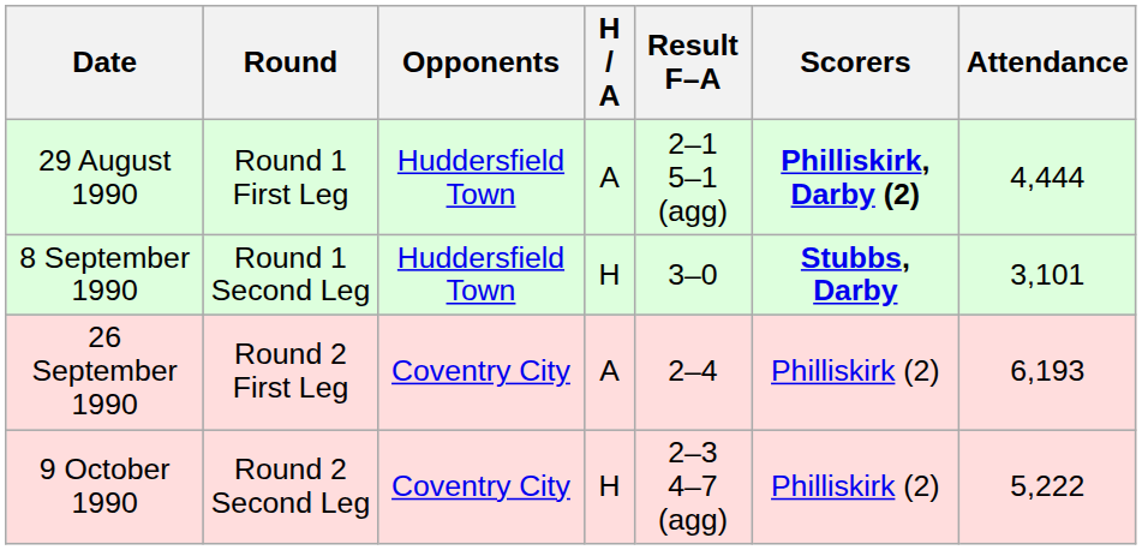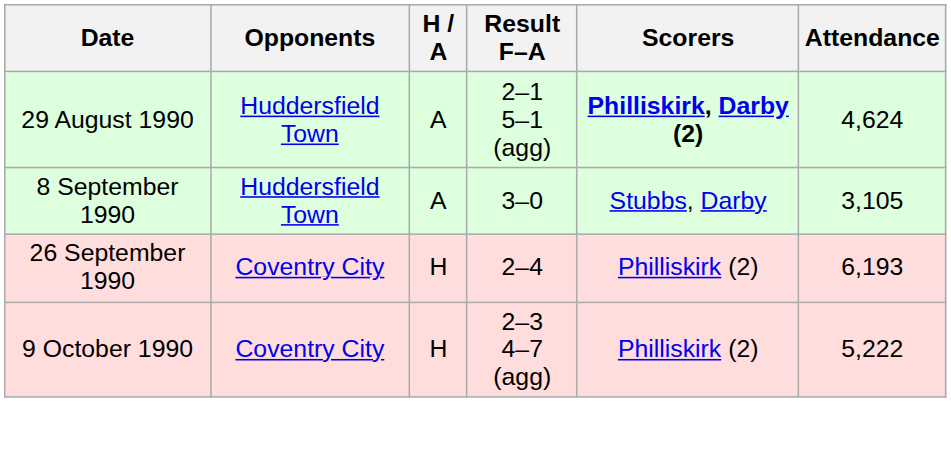 <table class="wikitable" style="text-align:center">
 <tr>
 <th>Date</th>
-<th>Round</th>
 <th>Opponents</th>
 <th>H / A</th>
 <th>Result<br>F–A</th>
 <th>Scorers</th>
 <th>Attendance</th>
 </tr>
 <tr bgcolor="#ddffdd">
 <td>29 August 1990</td>
-<td>Round 1 First Leg</td>
 <td><a href='#'>Huddersfield Town</a></td>
 <td>A</td>
 <td>2–1<br>5–1 (agg)</td>
 <td><strong><a href='#'>Philliskirk</a>, <a href='#'>Darby</a> (2)</strong></td>
-<td>4,444</td>
+<td>4,624</td>
 </tr>
 <tr bgcolor="#ddffdd">
 <td>8 September 1990</td>
-<td>Round 1 Second Leg</td>
 <td><a href='#'>Huddersfield Town</a></td>
-<td>H</td>
+<td>A</td>
 <td>3–0</td>
-<td><strong><a href='#'>Stubbs</a>, <a href='#'>Darby</a></strong></td>
-<td>3,101</td>
+<td><a href='#'>Stubbs</a>, <a href='#'>Darby</a></td>
+<td>3,105</td>
 </tr>
 <tr bgcolor="#ffdddd">
 <td>26 September 1990</td>
-<td>Round 2 First Leg</td>
 <td><a href='#'>Coventry City</a></td>
-<td>A</td>
+<td>H</td>
 <td>2–4</td>
 <td><a href='#'>Philliskirk</a> (2)</td>
 <td>6,193</td>
 </tr>
 <tr bgcolor="#ffdddd">
 <td>9 October 1990</td>
-<td>Round 2 Second Leg</td>
 <td><a href='#'>Coventry City</a></td>
 <td>H</td>
 <td>2–3<br>4–7 (agg)</td>
 <td><a href='#'>Philliskirk</a> (2)</td>
 <td>5,222</td>
 </tr>
 </table>
